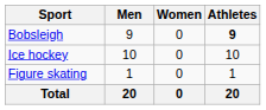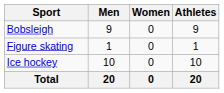 <table class="wikitable sortable" style="text-align:center;">
 <tr>
 <th width=120>Sport</th>
 <th width=55>Men</th>
 <th width=55>Women</th>
 <th width="55">Athletes</th>
 </tr>
 <tr>
 <td align=left><a href='#'>Bobsleigh</a></td>
 <td>9</td>
 <td>0</td>
-<td><strong>9</strong></td>
+<td>9</td>
+</tr>
+<tr>
+<td align=left><a href='#'>Figure skating</a></td>
+<td>1</td>
+<td>0</td>
+<td>1</td>
 </tr>
 <tr>
 <td align=left><a href='#'>Ice hockey</a></td>
 <td>10</td>
 <td>0</td>
 <td>10</td>
 </tr>
 <tr>
-<td align=left><a href='#'>Figure skating</a></td>
-<td>1</td>
-<td>0</td>
-<td>1</td>
-</tr>
-<tr>
 <th>Total</th>
 <th>20</th>
 <th>0</th>
 <th>20</th>
 </tr>
 </table>
